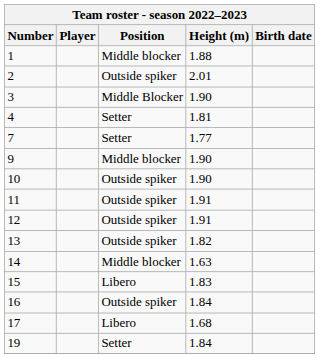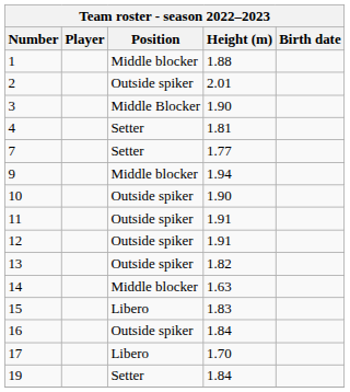 <table class="wikitable sortable" style="font-size:100%; text-align:leff;">
 <tr>
 <th colspan=6><strong>Team roster - season 2022–2023</strong></th>
 </tr>
 <tr>
 <th>Number</th>
 <th>Player</th>
 <th>Position</th>
 <th>Height (m)</th>
 <th>Birth date</th>
 </tr>
 <tr>
 <td>1</td>
 <td align=left> </td>
 <td>Middle blocker</td>
 <td>1.88</td>
 <td align=right></td>
 </tr>
 <tr>
 <td>2</td>
 <td align=left> </td>
 <td>Outside spiker</td>
 <td>2.01</td>
 <td align=right></td>
 </tr>
 <tr>
 <td>3</td>
 <td align=left> </td>
 <td>Middle Blocker</td>
 <td>1.90</td>
 <td align=right></td>
 </tr>
 <tr>
 <td>4</td>
 <td align=left> </td>
 <td>Setter</td>
 <td>1.81</td>
 <td align=right></td>
 </tr>
 <tr>
 <td>7</td>
 <td align=left> </td>
 <td>Setter</td>
 <td>1.77</td>
 <td align=right></td>
 </tr>
 <tr>
 <td>9</td>
 <td align=left> </td>
 <td>Middle blocker</td>
-<td>1.90</td>
+<td>1.94</td>
 <td align=right></td>
 </tr>
 <tr>
 <td>10</td>
 <td align=left> </td>
 <td>Outside spiker</td>
 <td>1.90</td>
 <td align=right></td>
 </tr>
 <tr>
 <td>11</td>
 <td align=left> </td>
 <td>Outside spiker</td>
 <td>1.91</td>
 <td align=right></td>
 </tr>
 <tr>
 <td>12</td>
 <td align=left> </td>
 <td>Outside spiker</td>
 <td>1.91</td>
 <td align=right></td>
 </tr>
 <tr>
 <td>13</td>
 <td align=left> </td>
 <td>Outside spiker</td>
 <td>1.82</td>
 <td align=right></td>
 </tr>
 <tr>
 <td>14</td>
 <td align=left> </td>
 <td>Middle blocker</td>
 <td>1.63</td>
 <td align=right></td>
 </tr>
 <tr>
 <td>15</td>
 <td align=left> </td>
 <td>Libero</td>
 <td>1.83</td>
 <td align=right></td>
 </tr>
 <tr>
 <td>16</td>
 <td align=left> </td>
 <td>Outside spiker</td>
 <td>1.84</td>
 <td align=right></td>
 </tr>
 <tr>
 <td>17</td>
 <td align=left> </td>
 <td>Libero</td>
-<td>1.68</td>
+<td>1.70</td>
 <td align=right></td>
 </tr>
 <tr>
 <td>19</td>
 <td align=left> </td>
 <td>Setter</td>
 <td>1.84</td>
 <td align=right></td>
 </tr>
 <tr>
 </tr>
 </table>
